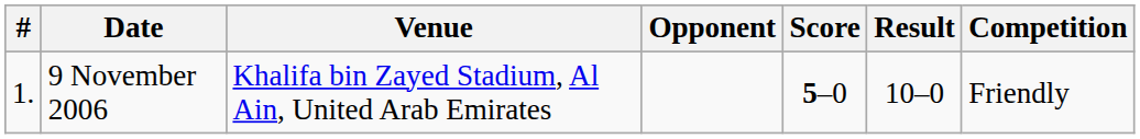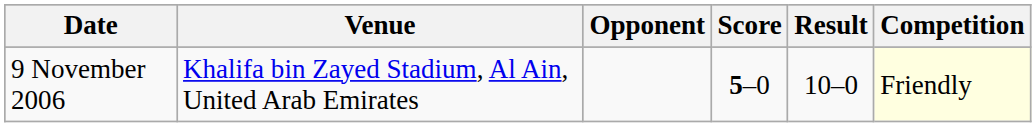 <table class="wikitable">
 <tr>
-<th>#</th>
 <th>Date</th>
 <th>Venue</th>
 <th>Opponent</th>
 <th>Score</th>
 <th>Result</th>
 <th>Competition</th>
 </tr>
 <tr>
-<td>1.</td>
 <td>9 November 2006</td>
 <td><a href='#'>Khalifa bin Zayed Stadium</a>, <a href='#'>Al Ain</a>, United Arab Emirates</td>
 <td></td>
 <td align=center><strong>5</strong>–0</td>
 <td align=center>10–0</td>
-<td>Friendly</td>
+<td style="background: lightyellow;">Friendly</td>
 </tr>
 </table>
